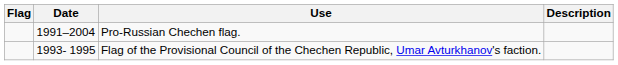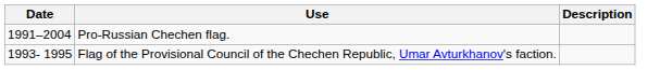 <table class="wikitable">
 <tr>
-<th>Flag</th>
 <th>Date</th>
 <th>Use</th>
 <th>Description</th>
 </tr>
 <tr>
-<td></td>
 <td>1991–2004</td>
 <td>Pro-Russian Chechen flag.</td>
 <td></td>
 </tr>
 <tr>
-<td></td>
 <td>1993- 1995</td>
 <td>Flag of the Provisional Council of the Chechen Republic, <a href='#'>Umar Avturkhanov</a>'s faction.</td>
 <td></td>
 </tr>
 </table>
